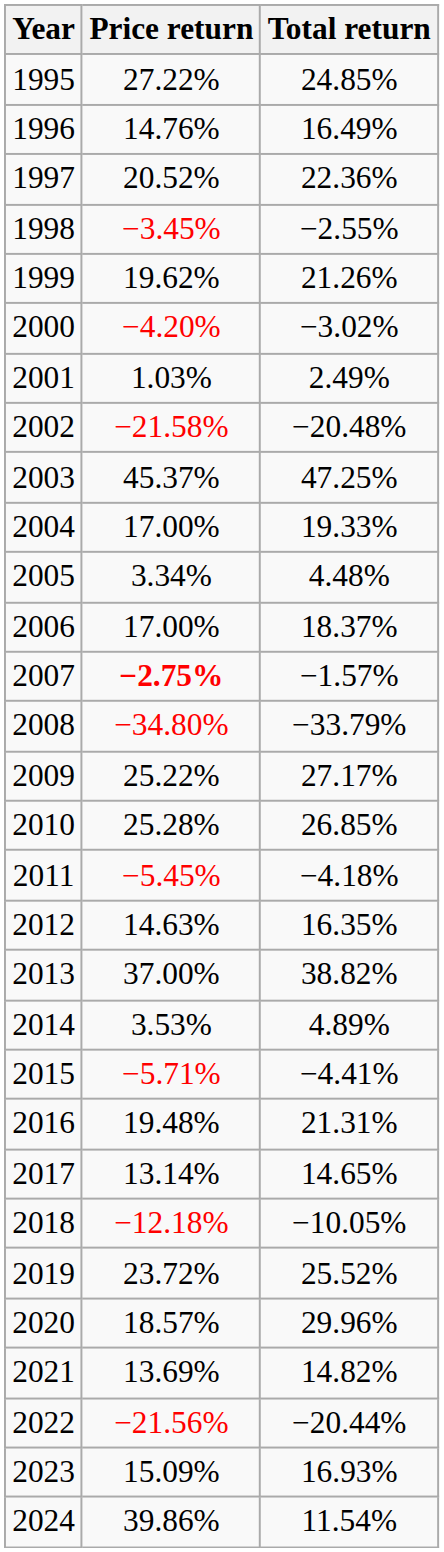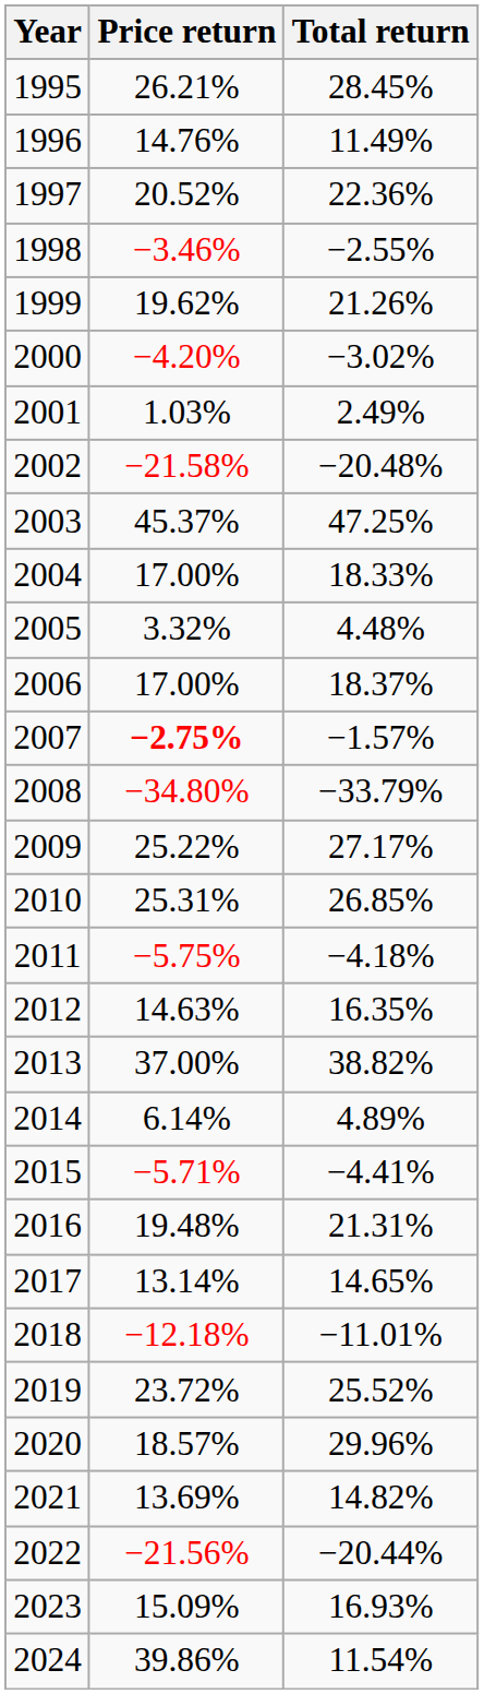 <table class="wikitable sortable" style="text-align:center">
 <tr>
 <th>Year</th>
 <th>Price return</th>
 <th>Total return</th>
 </tr>
 <tr>
 <td>1995</td>
-<td>27.22%</td>
-<td>24.85%</td>
+<td>26.21%</td>
+<td>28.45%</td>
 </tr>
 <tr>
 <td>1996</td>
 <td>14.76%</td>
-<td>16.49%</td>
+<td>11.49%</td>
 </tr>
 <tr>
 <td>1997</td>
 <td>20.52%</td>
 <td>22.36%</td>
 </tr>
 <tr>
 <td>1998</td>
-<td style="color:red">−3.45%</td>
+<td style="color:red">−3.46%</td>
 <td>−2.55%</td>
 </tr>
 <tr>
 <td>1999</td>
 <td>19.62%</td>
 <td>21.26%</td>
 </tr>
 <tr>
 <td>2000</td>
 <td style="color:red">−4.20%</td>
 <td>−3.02%</td>
 </tr>
 <tr>
 <td>2001</td>
 <td>1.03%</td>
 <td>2.49%</td>
 </tr>
 <tr>
 <td>2002</td>
 <td style="color:red">−21.58%</td>
 <td>−20.48%</td>
 </tr>
 <tr>
 <td>2003</td>
 <td>45.37%</td>
 <td>47.25%</td>
 </tr>
 <tr>
 <td>2004</td>
 <td>17.00%</td>
-<td>19.33%</td>
+<td>18.33%</td>
 </tr>
 <tr>
 <td>2005</td>
-<td>3.34%</td>
+<td>3.32%</td>
 <td>4.48%</td>
 </tr>
 <tr>
 <td>2006</td>
 <td>17.00%</td>
 <td>18.37%</td>
 </tr>
 <tr>
 <td>2007</td>
 <td style="color:red"><strong>−2.75%</strong></td>
 <td>−1.57%</td>
 </tr>
 <tr>
 <td>2008</td>
 <td style="color:red">−34.80%</td>
 <td>−33.79%</td>
 </tr>
 <tr>
 <td>2009</td>
 <td>25.22%</td>
 <td>27.17%</td>
 </tr>
 <tr>
 <td>2010</td>
-<td>25.28%</td>
+<td>25.31%</td>
 <td>26.85%</td>
 </tr>
 <tr>
 <td>2011</td>
-<td style="color:red">−5.45%</td>
+<td style="color:red">−5.75%</td>
 <td>−4.18%</td>
 </tr>
 <tr>
 <td>2012</td>
 <td>14.63%</td>
 <td>16.35%</td>
 </tr>
 <tr>
 <td>2013</td>
 <td>37.00%</td>
 <td>38.82%</td>
 </tr>
 <tr>
 <td>2014</td>
-<td>3.53%</td>
+<td>6.14%</td>
 <td>4.89%</td>
 </tr>
 <tr>
 <td>2015</td>
 <td style="color:red">−5.71%</td>
 <td>−4.41%</td>
 </tr>
 <tr>
 <td>2016</td>
 <td>19.48%</td>
 <td>21.31%</td>
 </tr>
 <tr>
 <td>2017</td>
 <td>13.14%</td>
 <td>14.65%</td>
 </tr>
 <tr>
 <td>2018</td>
 <td style="color:red">−12.18%</td>
-<td>−10.05%</td>
+<td>−11.01%</td>
 </tr>
 <tr>
 <td>2019</td>
 <td>23.72%</td>
 <td>25.52%</td>
 </tr>
 <tr>
 <td>2020</td>
 <td>18.57%</td>
 <td>29.96%</td>
 </tr>
 <tr>
 <td>2021</td>
 <td>13.69%</td>
 <td>14.82%</td>
 </tr>
 <tr>
 <td>2022</td>
 <td style="color:red">−21.56%</td>
 <td>−20.44%</td>
 </tr>
 <tr>
 <td>2023</td>
 <td>15.09%</td>
 <td>16.93%</td>
 </tr>
 <tr>
 <td>2024</td>
 <td>39.86%</td>
 <td>11.54%</td>
 </tr>
 </table>
